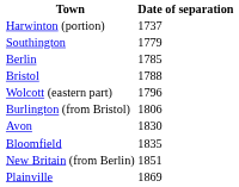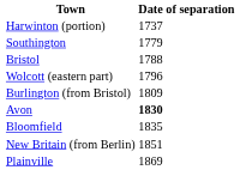 <table>
 <tr>
 <th>Town</th>
 <th>Date of separation</th>
 </tr>
 <tr>
 <td><a href='#'>Harwinton</a> (portion)</td>
 <td>1737</td>
 </tr>
 <tr>
 <td><a href='#'>Southington</a></td>
 <td>1779</td>
 </tr>
 <tr>
-<td><a href='#'>Berlin</a></td>
-<td>1785</td>
-</tr>
-<tr>
 <td><a href='#'>Bristol</a></td>
 <td>1788</td>
 </tr>
 <tr>
 <td><a href='#'>Wolcott</a> (eastern part)</td>
 <td>1796</td>
 </tr>
 <tr>
 <td><a href='#'>Burlington</a> (from Bristol)</td>
-<td>1806</td>
+<td>1809</td>
 </tr>
 <tr>
 <td><a href='#'>Avon</a></td>
-<td>1830</td>
+<td><strong>1830</strong></td>
 </tr>
 <tr>
 <td><a href='#'>Bloomfield</a></td>
 <td>1835</td>
 </tr>
 <tr>
 <td><a href='#'>New Britain</a> (from Berlin)</td>
 <td>1851</td>
 </tr>
 <tr>
 <td><a href='#'>Plainville</a></td>
 <td>1869</td>
 </tr>
 </table>
